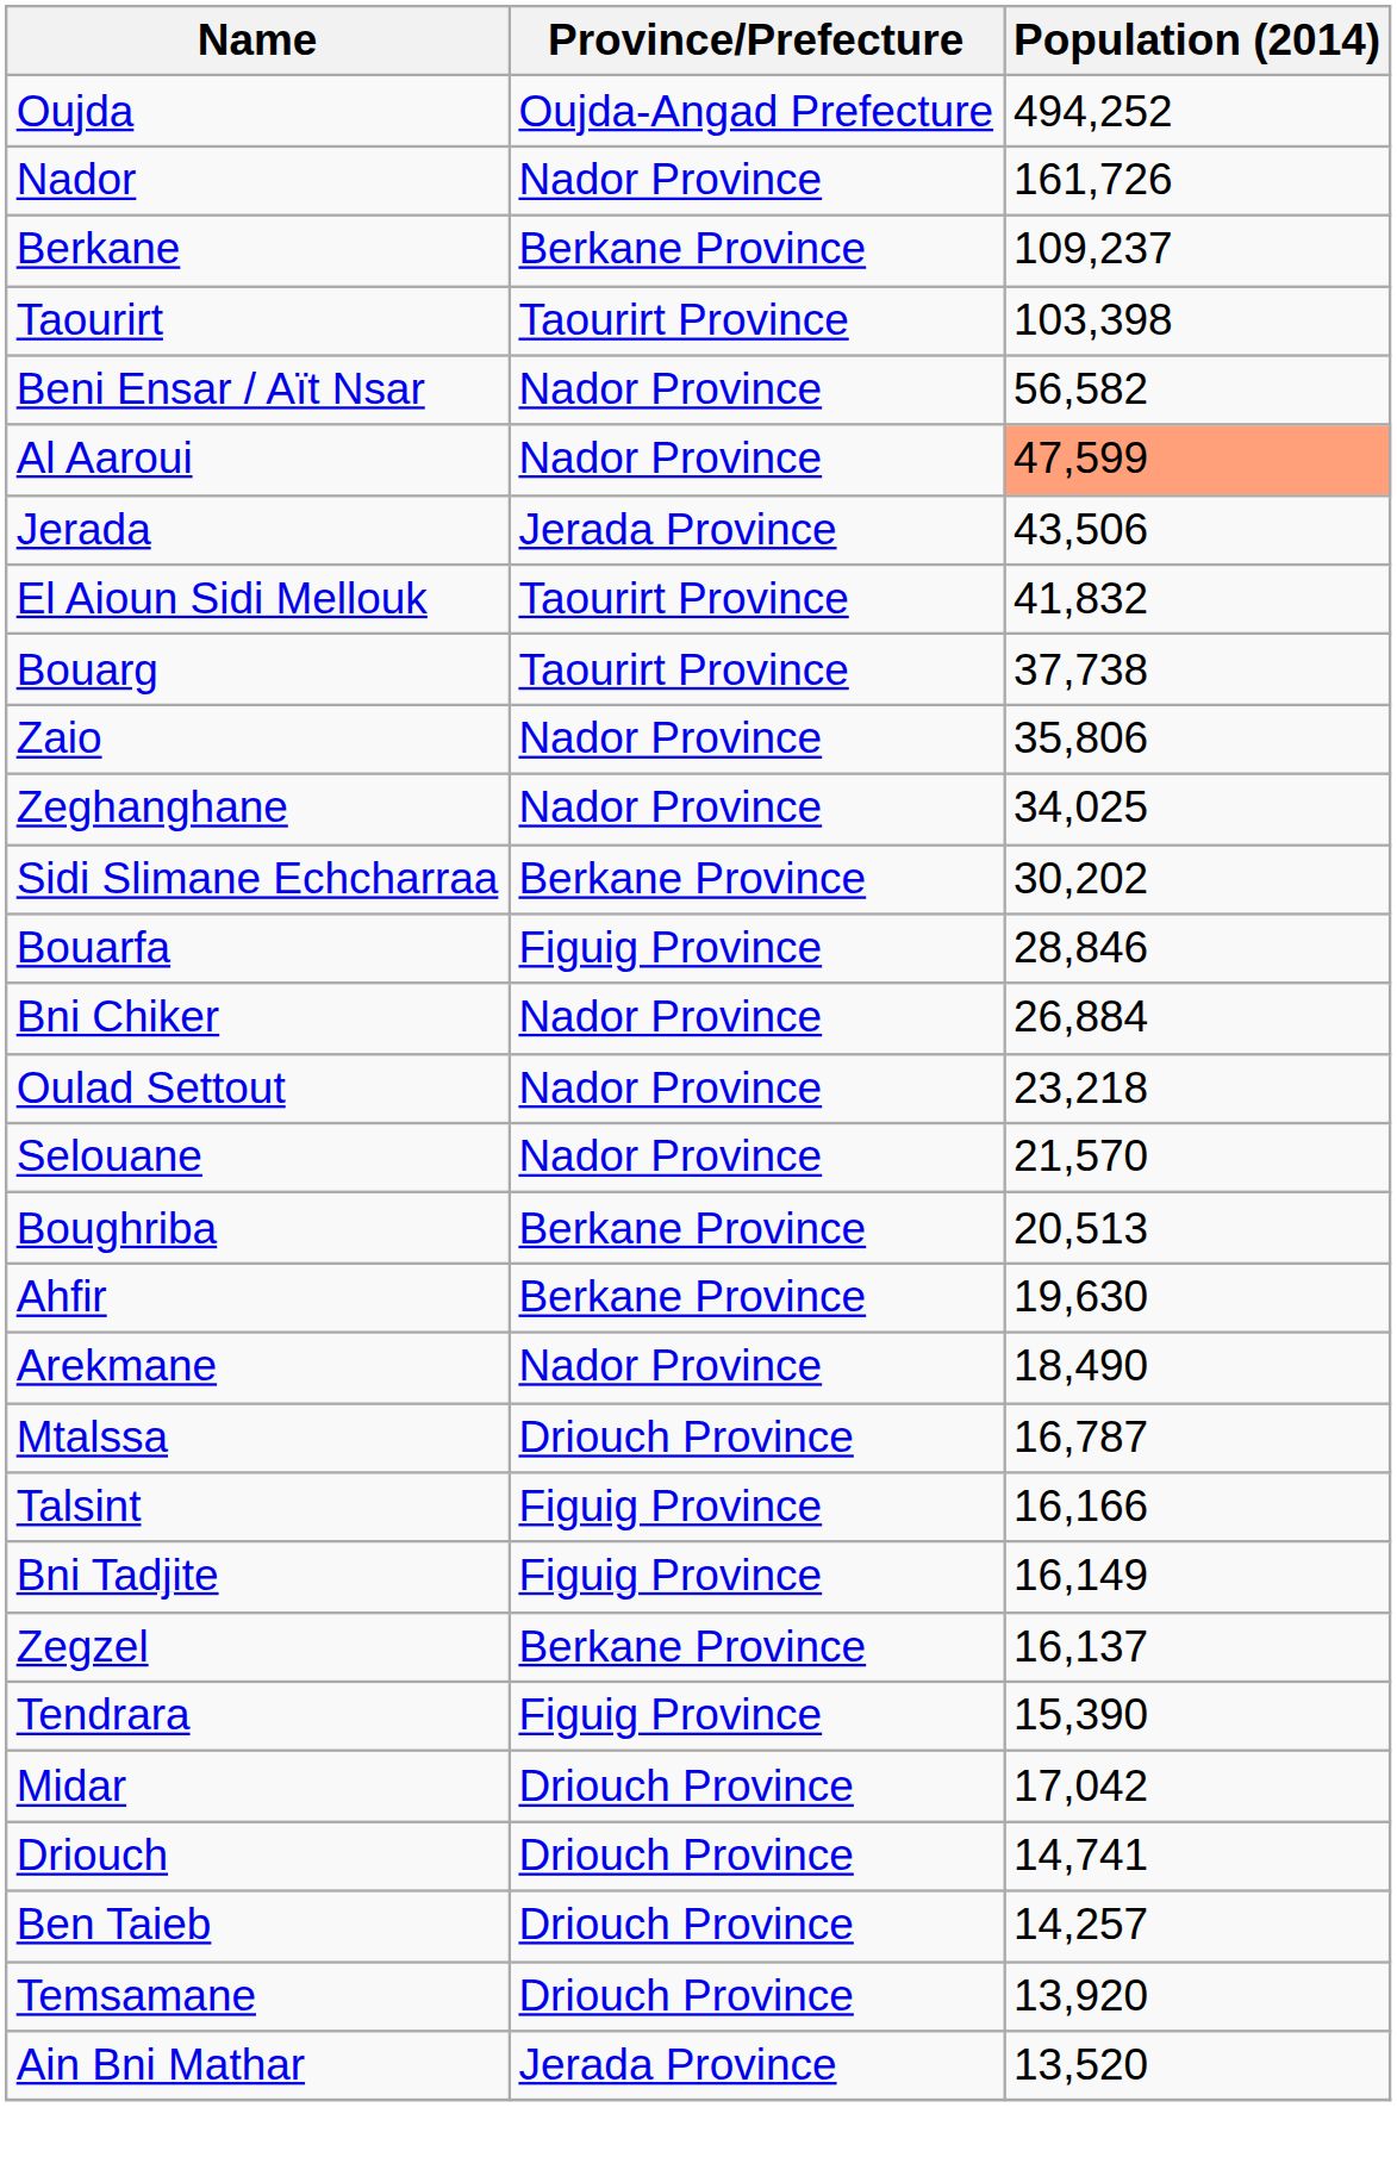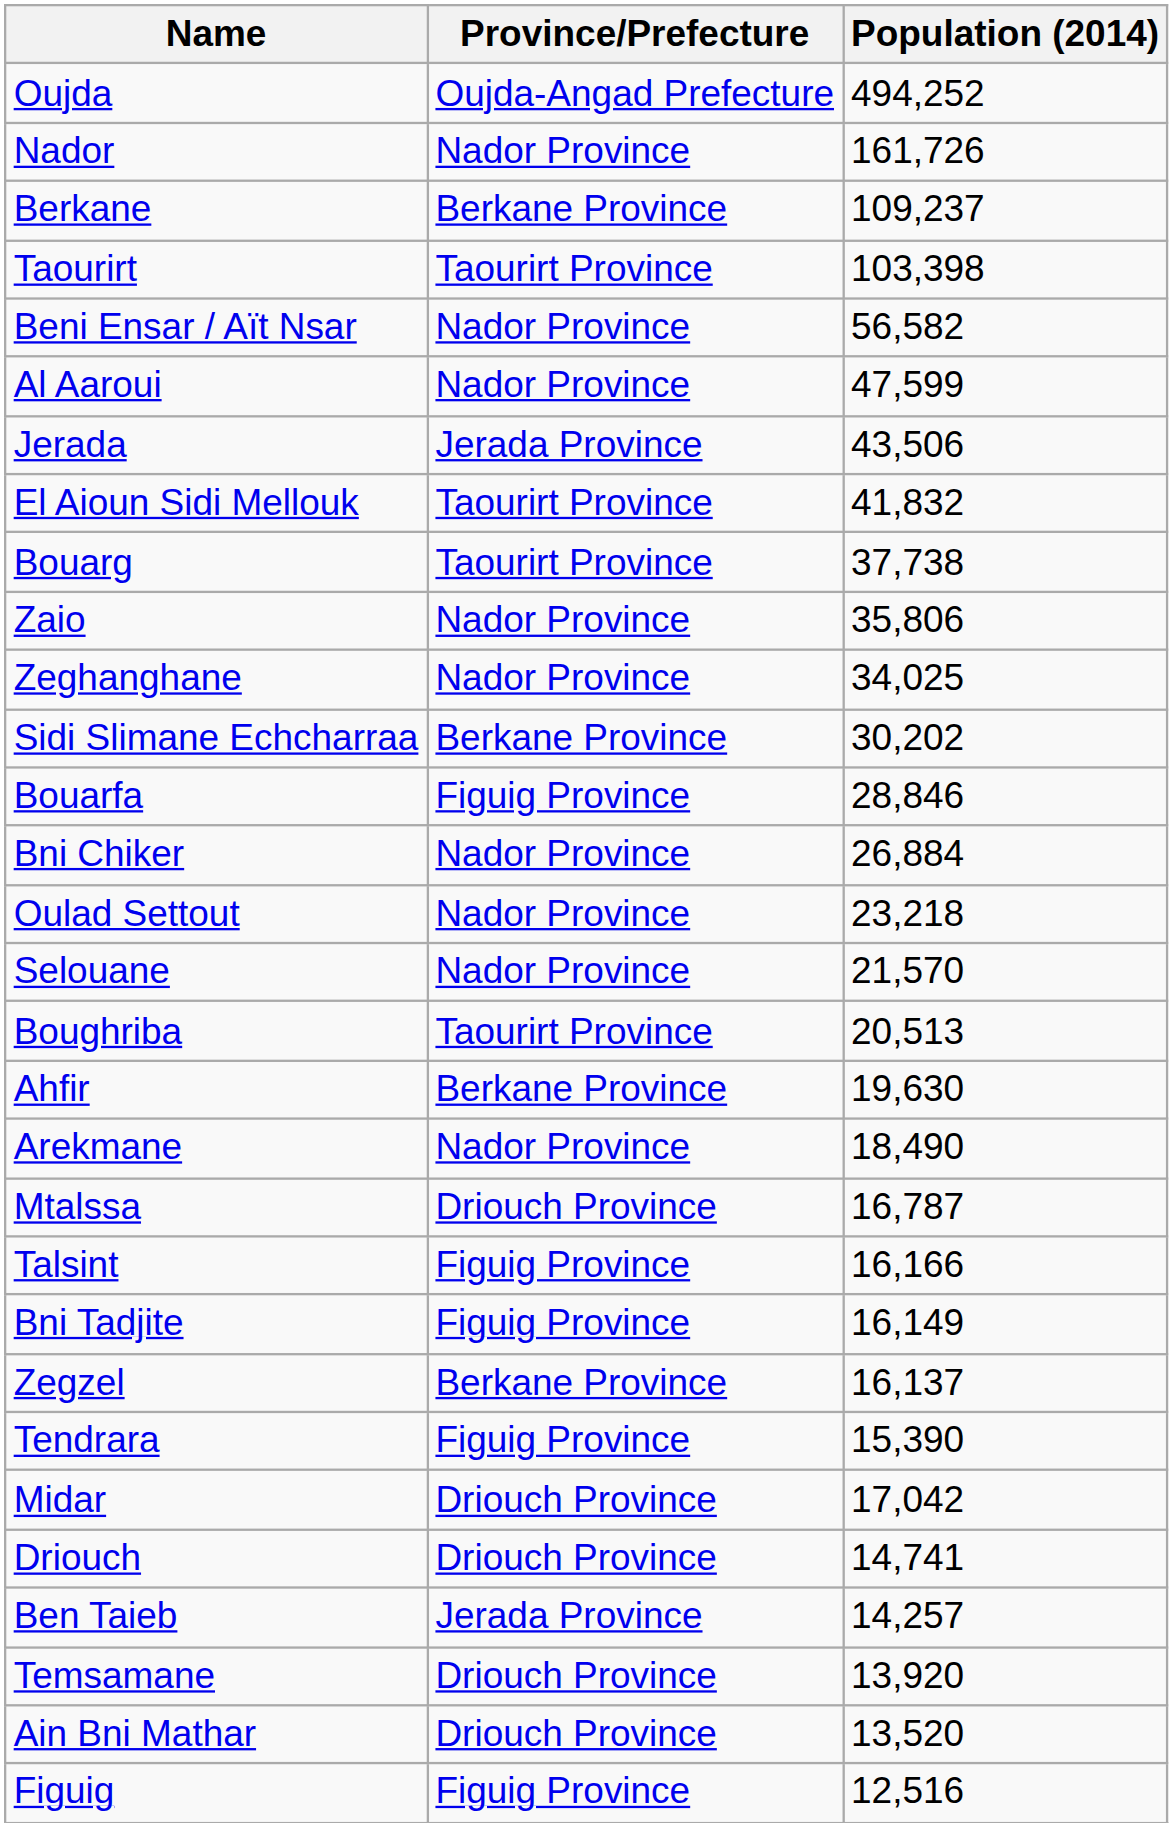 <table class="wikitable sortable">
 <tr>
 <th>Name</th>
 <th>Province/Prefecture</th>
 <th>Population (2014)</th>
 </tr>
 <tr>
 <td><a href='#'>Oujda</a></td>
 <td><a href='#'>Oujda-Angad Prefecture</a></td>
 <td>494,252</td>
 </tr>
 <tr>
 <td><a href='#'>Nador</a></td>
 <td><a href='#'>Nador Province</a></td>
 <td>161,726</td>
 </tr>
 <tr>
 <td><a href='#'>Berkane</a></td>
 <td><a href='#'>Berkane Province</a></td>
 <td>109,237</td>
 </tr>
 <tr>
 <td><a href='#'>Taourirt</a></td>
 <td><a href='#'>Taourirt Province</a></td>
 <td>103,398</td>
 </tr>
 <tr>
 <td><a href='#'>Beni Ensar / Aït Nsar</a></td>
 <td><a href='#'>Nador Province</a></td>
 <td>56,582</td>
 </tr>
 <tr>
 <td><a href='#'>Al Aaroui</a></td>
 <td><a href='#'>Nador Province</a></td>
-<td style="background: lightsalmon;">47,599</td>
+<td>47,599</td>
 </tr>
 <tr>
 <td><a href='#'>Jerada</a></td>
 <td><a href='#'>Jerada Province</a></td>
 <td>43,506</td>
 </tr>
 <tr>
 <td><a href='#'>El Aioun Sidi Mellouk</a></td>
 <td><a href='#'>Taourirt Province</a></td>
 <td>41,832</td>
 </tr>
 <tr>
 <td><a href='#'>Bouarg</a></td>
 <td><a href='#'>Taourirt Province</a></td>
 <td>37,738</td>
 </tr>
 <tr>
 <td><a href='#'>Zaio</a></td>
 <td><a href='#'>Nador Province</a></td>
 <td>35,806</td>
 </tr>
 <tr>
 <td><a href='#'>Zeghanghane</a></td>
 <td><a href='#'>Nador Province</a></td>
 <td>34,025</td>
 </tr>
 <tr>
 <td><a href='#'>Sidi Slimane Echcharraa</a></td>
 <td><a href='#'>Berkane Province</a></td>
 <td>30,202</td>
 </tr>
 <tr>
 <td><a href='#'>Bouarfa</a></td>
 <td><a href='#'>Figuig Province</a></td>
 <td>28,846</td>
 </tr>
 <tr>
 <td><a href='#'>Bni Chiker</a></td>
 <td><a href='#'>Nador Province</a></td>
 <td>26,884</td>
 </tr>
 <tr>
 <td><a href='#'>Oulad Settout</a></td>
 <td><a href='#'>Nador Province</a></td>
 <td>23,218</td>
 </tr>
 <tr>
 <td><a href='#'>Selouane</a></td>
 <td><a href='#'>Nador Province</a></td>
 <td>21,570</td>
 </tr>
 <tr>
 <td><a href='#'>Boughriba</a></td>
-<td><a href='#'>Berkane Province</a></td>
+<td><a href='#'>Taourirt Province</a></td>
 <td>20,513</td>
 </tr>
 <tr>
 <td><a href='#'>Ahfir</a></td>
 <td><a href='#'>Berkane Province</a></td>
 <td>19,630</td>
 </tr>
 <tr>
 <td><a href='#'>Arekmane</a></td>
 <td><a href='#'>Nador Province</a></td>
 <td>18,490</td>
 </tr>
 <tr>
 <td><a href='#'>Mtalssa</a></td>
 <td><a href='#'>Driouch Province</a></td>
 <td>16,787</td>
 </tr>
 <tr>
 <td><a href='#'>Talsint</a></td>
 <td><a href='#'>Figuig Province</a></td>
 <td>16,166</td>
 </tr>
 <tr>
 <td><a href='#'>Bni Tadjite</a></td>
 <td><a href='#'>Figuig Province</a></td>
 <td>16,149</td>
 </tr>
 <tr>
 <td><a href='#'>Zegzel</a></td>
 <td><a href='#'>Berkane Province</a></td>
 <td>16,137</td>
 </tr>
 <tr>
 <td><a href='#'>Tendrara</a></td>
 <td><a href='#'>Figuig Province</a></td>
 <td>15,390</td>
 </tr>
 <tr>
 <td><a href='#'>Midar</a></td>
 <td><a href='#'>Driouch Province</a></td>
 <td>17,042</td>
 </tr>
 <tr>
 <td><a href='#'>Driouch</a></td>
 <td><a href='#'>Driouch Province</a></td>
 <td>14,741</td>
 </tr>
 <tr>
 <td><a href='#'>Ben Taieb</a></td>
-<td><a href='#'>Driouch Province</a></td>
+<td><a href='#'>Jerada Province</a></td>
 <td>14,257</td>
 </tr>
 <tr>
 <td><a href='#'>Temsamane</a></td>
 <td><a href='#'>Driouch Province</a></td>
 <td>13,920</td>
 </tr>
 <tr>
 <td><a href='#'>Ain Bni Mathar</a></td>
-<td><a href='#'>Jerada Province</a></td>
+<td><a href='#'>Driouch Province</a></td>
 <td>13,520</td>
+</tr>
+<tr>
+<td><a href='#'>Figuig</a></td>
+<td><a href='#'>Figuig Province</a></td>
+<td>12,516</td>
 </tr>
 <tr>
 </tr>
 </table>
